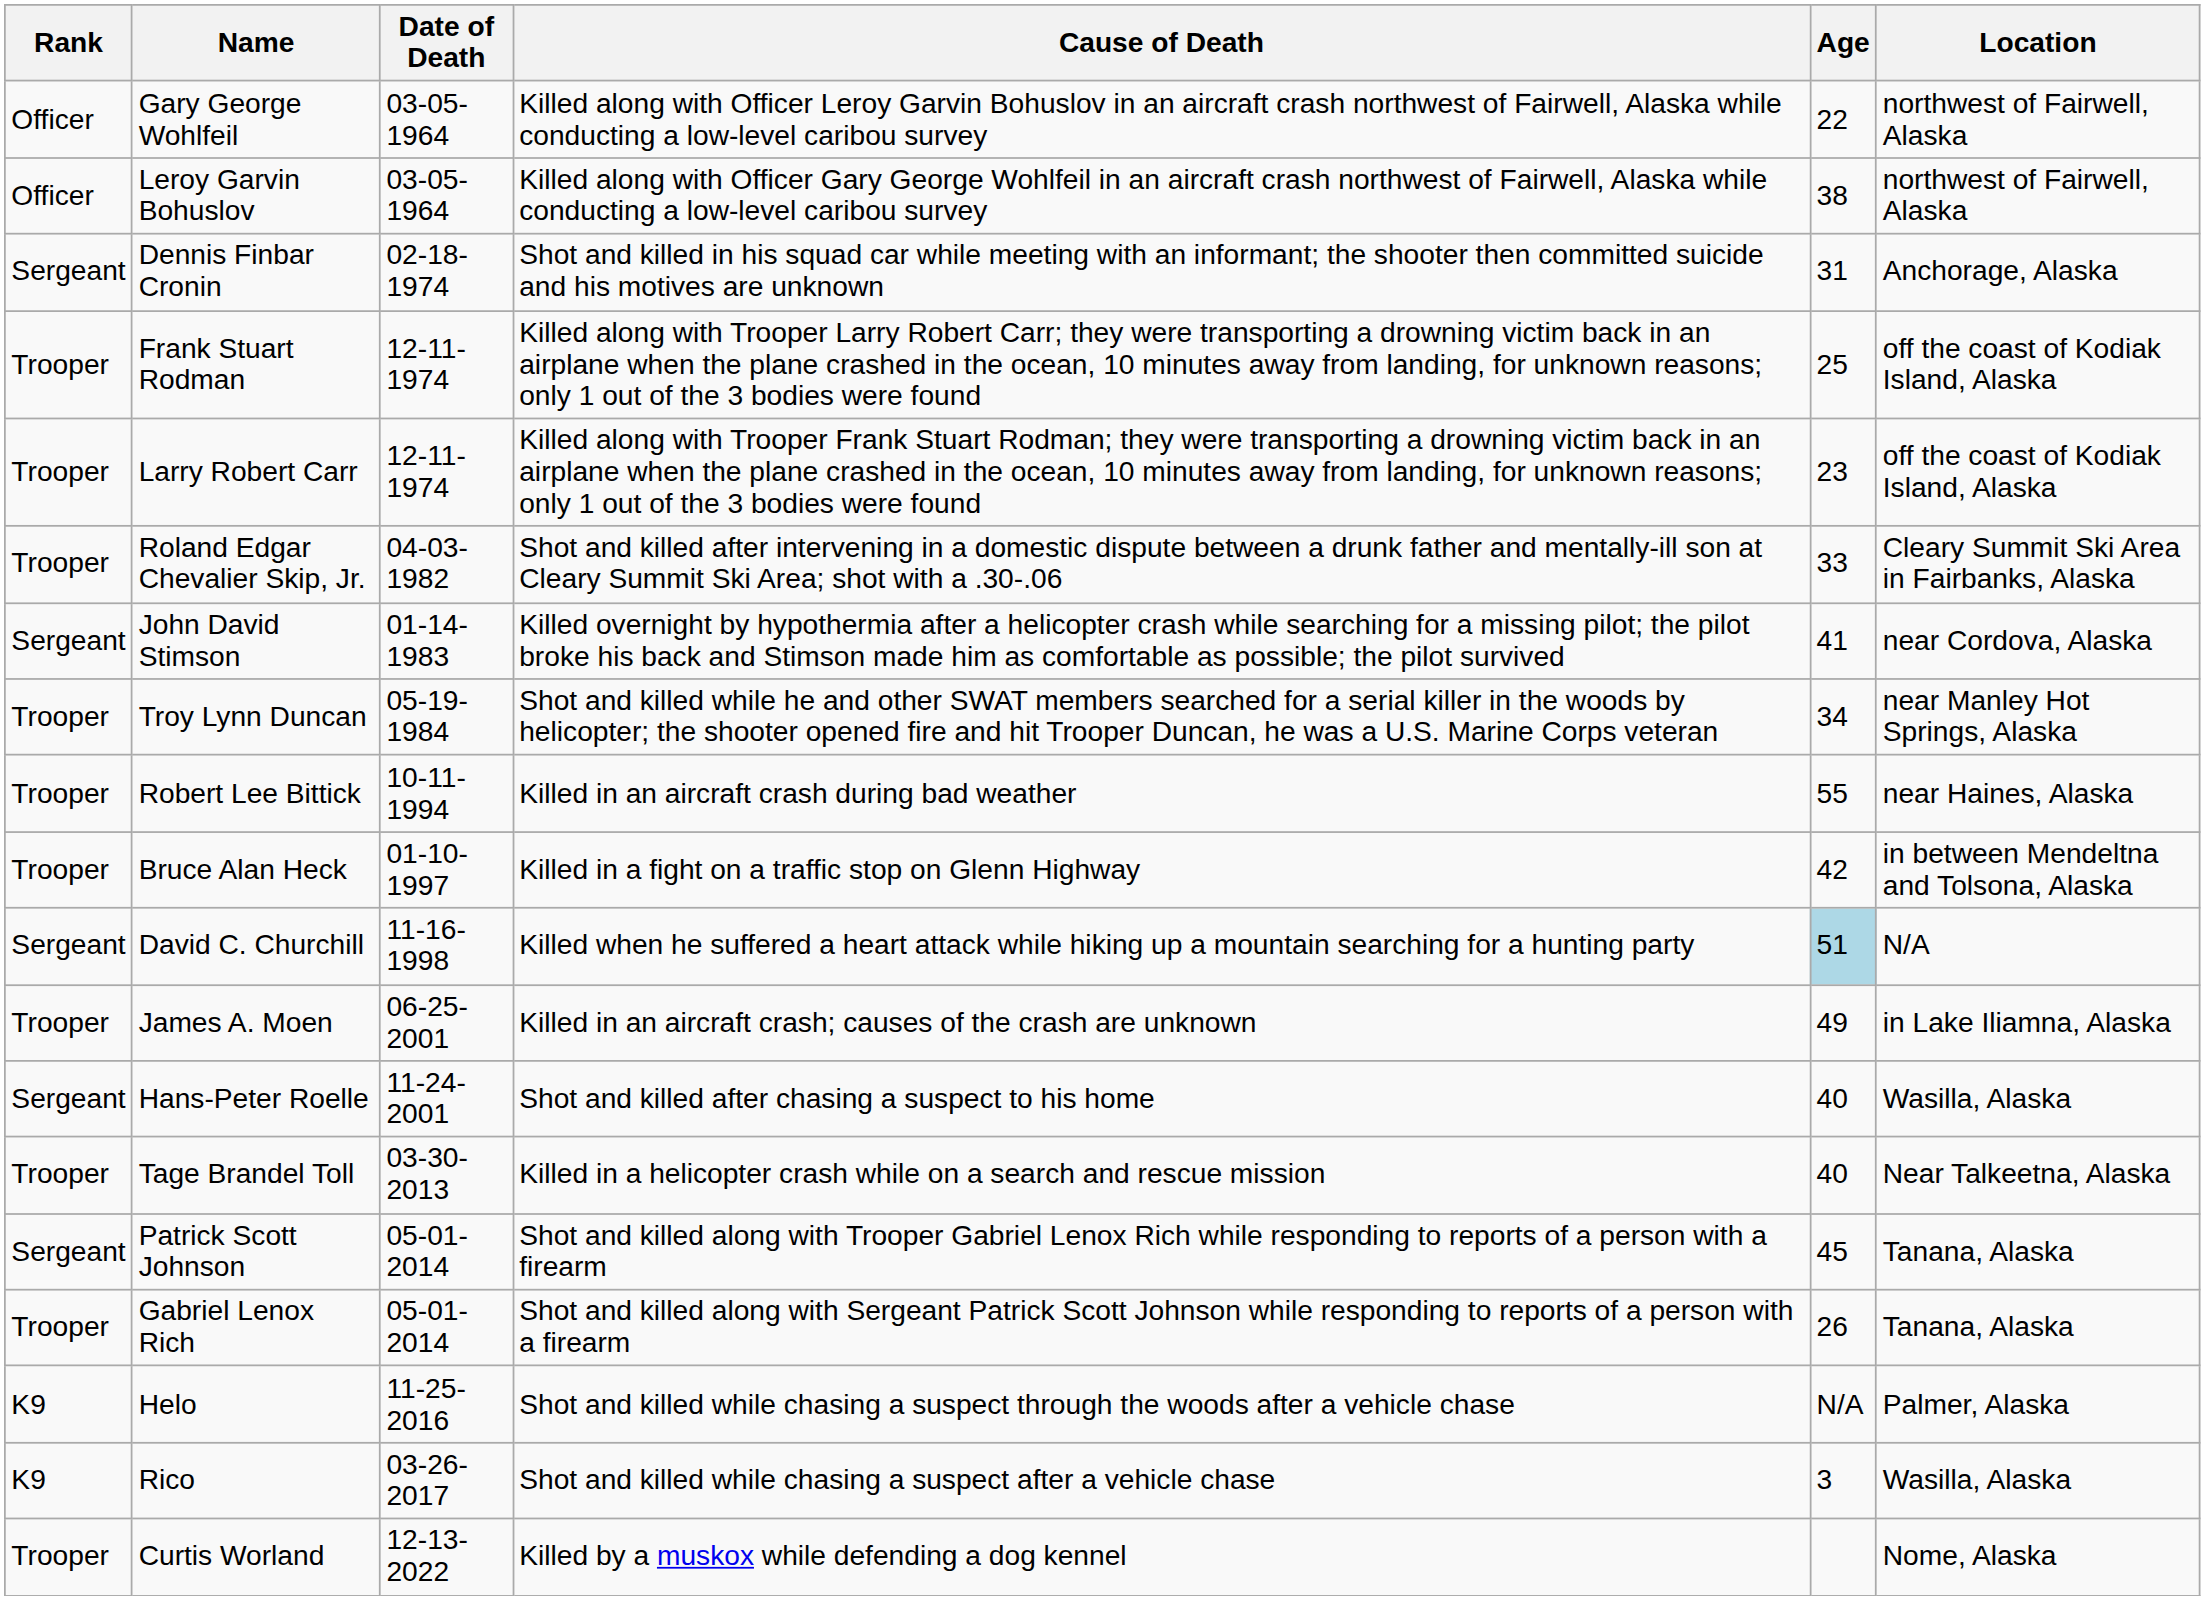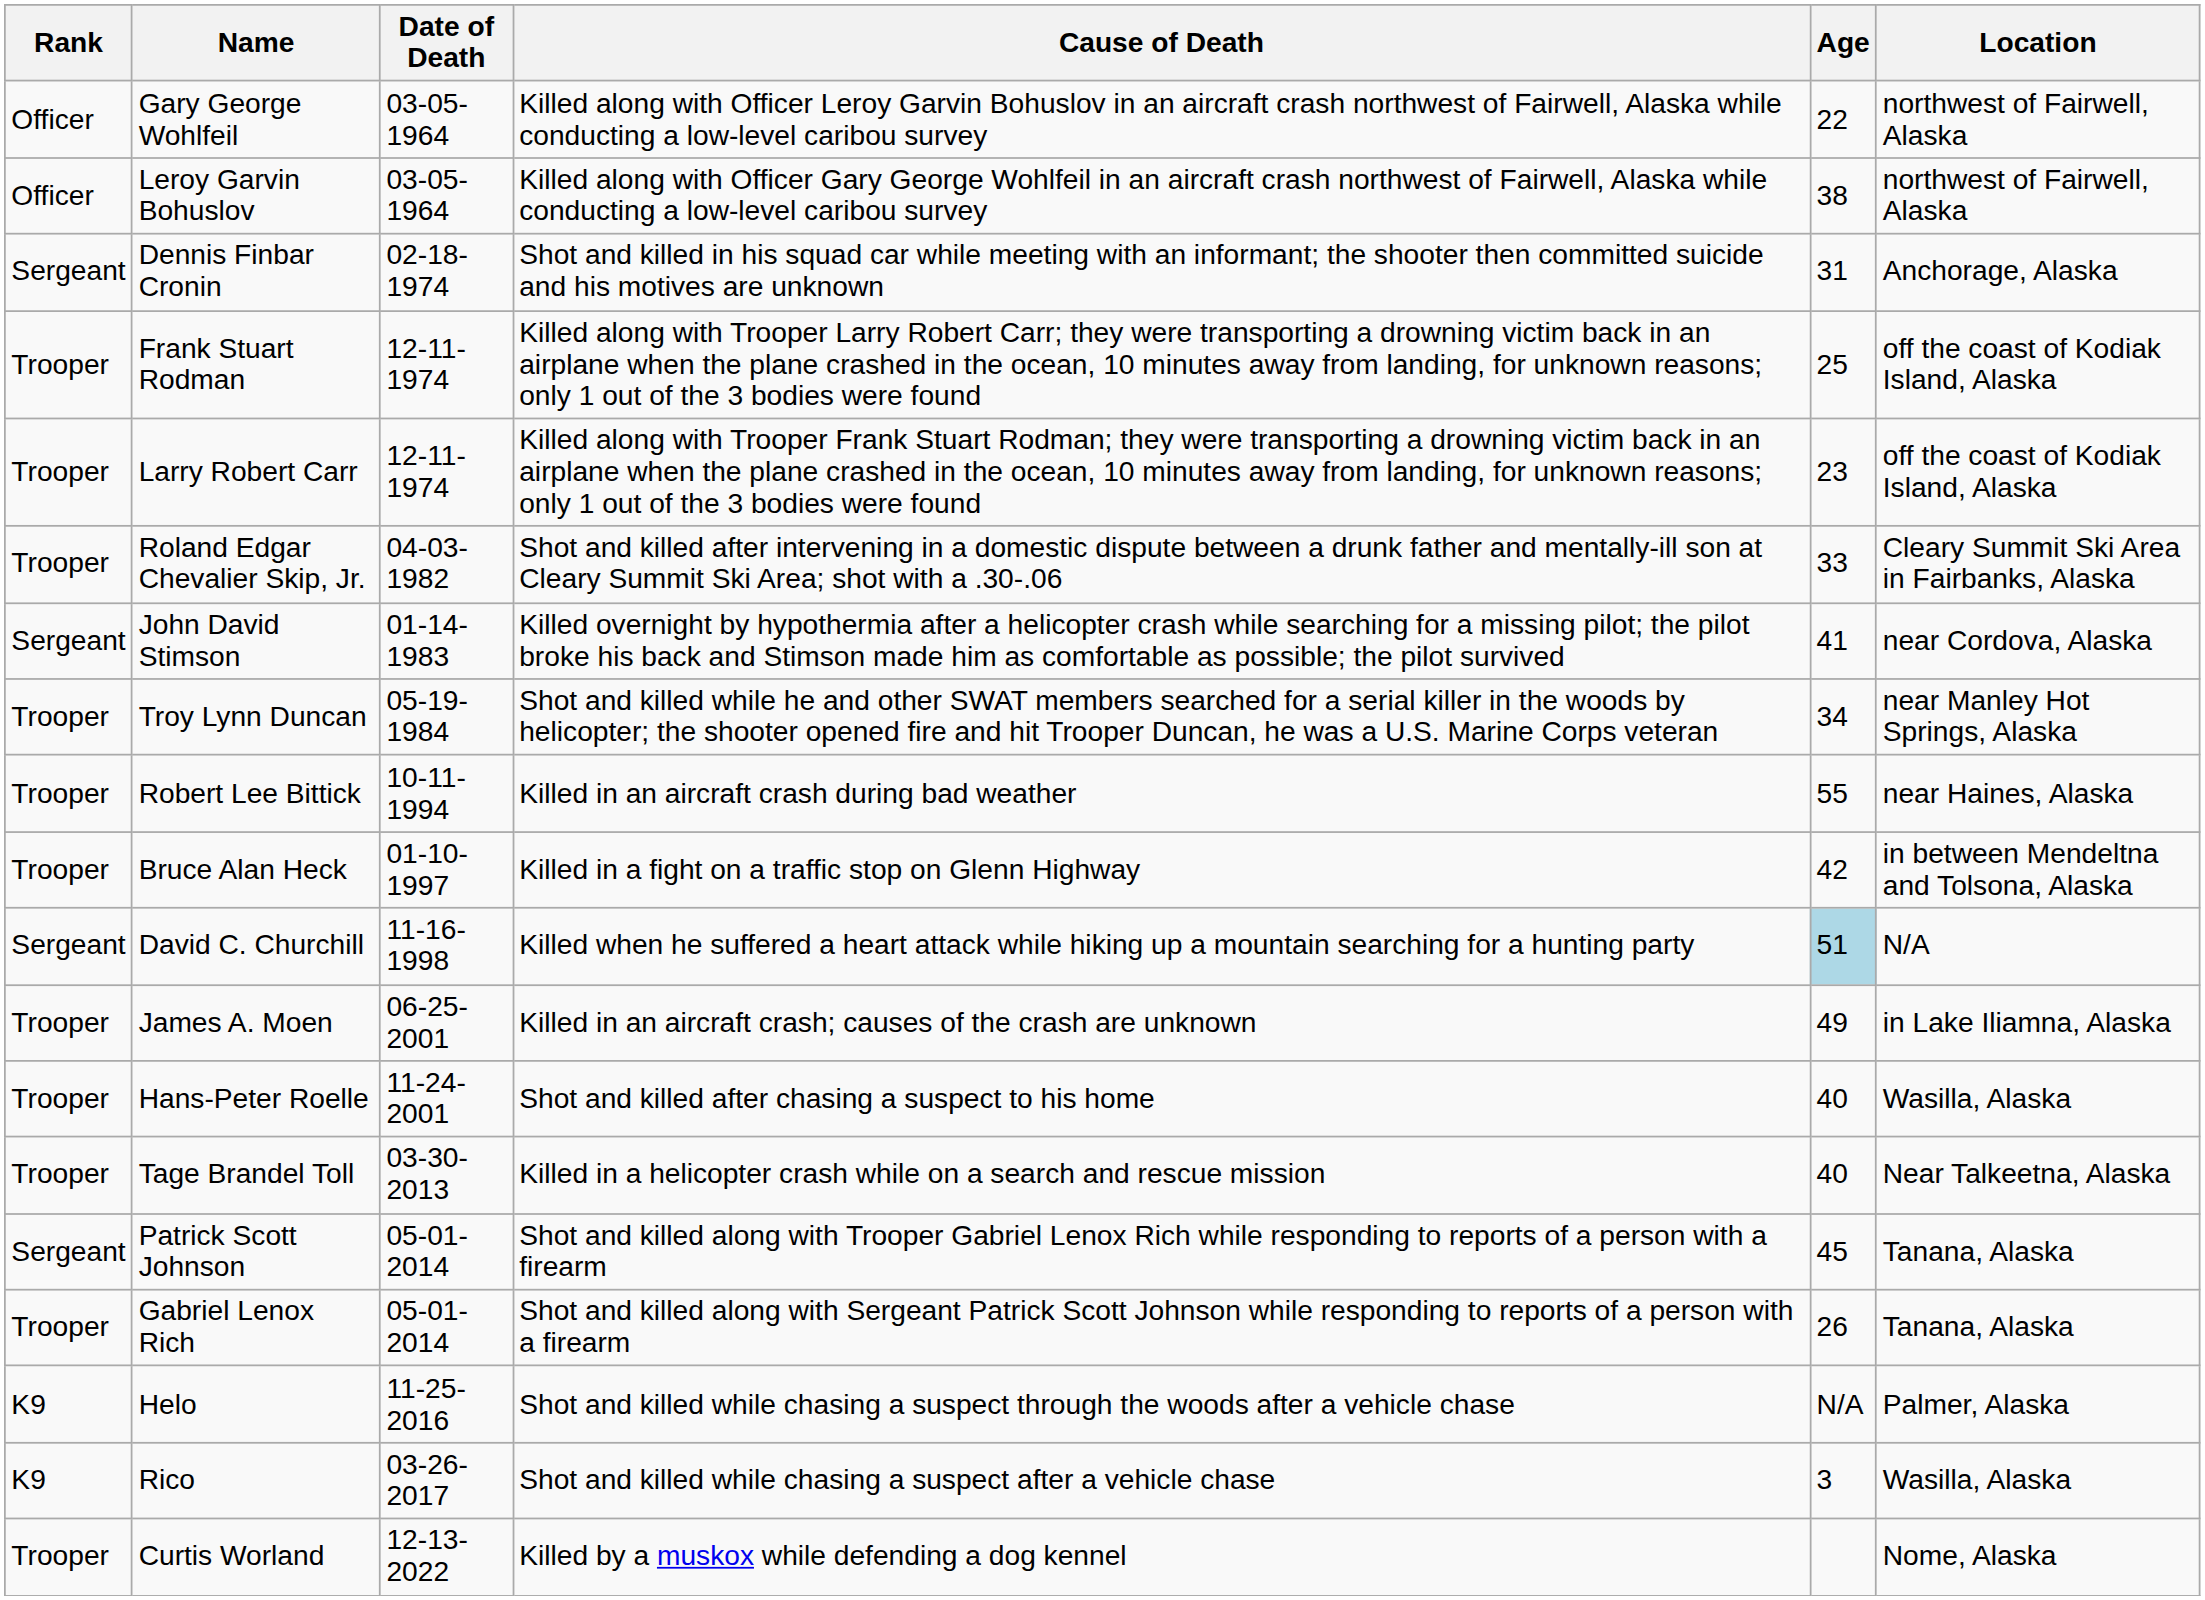 <table class="wikitable">
 <tr>
 <th>Rank</th>
 <th>Name</th>
 <th>Date of Death</th>
 <th>Cause of Death</th>
 <th>Age</th>
 <th>Location</th>
 </tr>
 <tr>
 <td>Officer</td>
 <td>Gary George Wohlfeil</td>
 <td>03-05-1964</td>
 <td>Killed along with Officer Leroy Garvin Bohuslov in an aircraft crash northwest of Fairwell, Alaska while conducting a low-level caribou survey</td>
 <td>22</td>
 <td>northwest of Fairwell, Alaska</td>
 </tr>
 <tr>
 <td>Officer</td>
 <td>Leroy Garvin Bohuslov</td>
 <td>03-05-1964</td>
 <td>Killed along with Officer Gary George Wohlfeil in an aircraft crash northwest of Fairwell, Alaska while conducting a low-level caribou survey</td>
 <td>38</td>
 <td>northwest of Fairwell, Alaska</td>
 </tr>
 <tr>
 <td>Sergeant</td>
 <td>Dennis Finbar Cronin</td>
 <td>02-18-1974</td>
 <td>Shot and killed in his squad car while meeting with an informant; the shooter then committed suicide and his motives are unknown</td>
 <td>31</td>
 <td>Anchorage, Alaska</td>
 </tr>
 <tr>
 <td>Trooper</td>
 <td>Frank Stuart Rodman</td>
 <td>12-11-1974</td>
 <td>Killed along with Trooper Larry Robert Carr; they were transporting a drowning victim back in an airplane when the plane crashed in the ocean, 10 minutes away from landing, for unknown reasons; only 1 out of the 3 bodies were found</td>
 <td>25</td>
 <td>off the coast of Kodiak Island, Alaska</td>
 </tr>
 <tr>
 <td>Trooper</td>
 <td>Larry Robert Carr</td>
 <td>12-11-1974</td>
 <td>Killed along with Trooper Frank Stuart Rodman; they were transporting a drowning victim back in an airplane when the plane crashed in the ocean, 10 minutes away from landing, for unknown reasons; only 1 out of the 3 bodies were found</td>
 <td>23</td>
 <td>off the coast of Kodiak Island, Alaska</td>
 </tr>
 <tr>
 <td>Trooper</td>
 <td>Roland Edgar Chevalier Skip, Jr.</td>
 <td>04-03-1982</td>
 <td>Shot and killed after intervening in a domestic dispute between a drunk father and mentally-ill son at Cleary Summit Ski Area; shot with a .30-.06</td>
 <td>33</td>
 <td>Cleary Summit Ski Area in Fairbanks, Alaska</td>
 </tr>
 <tr>
 <td>Sergeant</td>
 <td>John David Stimson</td>
 <td>01-14-1983</td>
 <td>Killed overnight by hypothermia after a helicopter crash while searching for a missing pilot; the pilot broke his back and Stimson made him as comfortable as possible; the pilot survived</td>
 <td>41</td>
 <td>near Cordova, Alaska</td>
 </tr>
 <tr>
 <td>Trooper</td>
 <td>Troy Lynn Duncan</td>
 <td>05-19-1984</td>
 <td>Shot and killed while he and other SWAT members searched for a serial killer in the woods by helicopter; the shooter opened fire and hit Trooper Duncan, he was a U.S. Marine Corps veteran</td>
 <td>34</td>
 <td>near Manley Hot Springs, Alaska</td>
 </tr>
 <tr>
 <td>Trooper</td>
 <td>Robert Lee Bittick</td>
 <td>10-11-1994</td>
 <td>Killed in an aircraft crash during bad weather</td>
 <td>55</td>
 <td>near Haines, Alaska</td>
 </tr>
 <tr>
 <td>Trooper</td>
 <td>Bruce Alan Heck</td>
 <td>01-10-1997</td>
 <td>Killed in a fight on a traffic stop on Glenn Highway</td>
 <td>42</td>
 <td>in between Mendeltna and Tolsona, Alaska</td>
 </tr>
 <tr>
 <td>Sergeant</td>
 <td>David C. Churchill</td>
 <td>11-16-1998</td>
 <td>Killed when he suffered a heart attack while hiking up a mountain searching for a hunting party</td>
 <td style="background: lightblue;">51</td>
 <td>N/A</td>
 </tr>
 <tr>
 <td>Trooper</td>
 <td>James A. Moen</td>
 <td>06-25-2001</td>
 <td>Killed in an aircraft crash; causes of the crash are unknown</td>
 <td>49</td>
 <td>in Lake Iliamna, Alaska</td>
 </tr>
 <tr>
-<td>Sergeant</td>
+<td>Trooper</td>
 <td>Hans-Peter Roelle</td>
 <td>11-24-2001</td>
 <td>Shot and killed after chasing a suspect to his home</td>
 <td>40</td>
 <td>Wasilla, Alaska</td>
 </tr>
 <tr>
 <td>Trooper</td>
 <td>Tage Brandel Toll</td>
 <td>03-30-2013</td>
 <td>Killed in a helicopter crash while on a search and rescue mission</td>
 <td>40</td>
 <td>Near Talkeetna, Alaska</td>
 </tr>
 <tr>
 <td>Sergeant</td>
 <td>Patrick Scott Johnson</td>
 <td>05-01-2014</td>
 <td>Shot and killed along with Trooper Gabriel Lenox Rich while responding to reports of a person with a firearm</td>
 <td>45</td>
 <td>Tanana, Alaska</td>
 </tr>
 <tr>
 <td>Trooper</td>
 <td>Gabriel Lenox Rich</td>
 <td>05-01-2014</td>
 <td>Shot and killed along with Sergeant Patrick Scott Johnson while responding to reports of a person with a firearm</td>
 <td>26</td>
 <td>Tanana, Alaska</td>
 </tr>
 <tr>
 <td>K9</td>
 <td>Helo</td>
 <td>11-25-2016</td>
 <td>Shot and killed while chasing a suspect through the woods after a vehicle chase</td>
 <td>N/A</td>
 <td>Palmer, Alaska</td>
 </tr>
 <tr>
 <td>K9</td>
 <td>Rico</td>
 <td>03-26-2017</td>
 <td>Shot and killed while chasing a suspect after a vehicle chase</td>
 <td>3</td>
 <td>Wasilla, Alaska</td>
 </tr>
 <tr>
 <td>Trooper</td>
 <td>Curtis Worland</td>
 <td>12-13-2022</td>
 <td>Killed by a <a href='#'>muskox</a> while defending a dog kennel</td>
 <td></td>
 <td>Nome, Alaska</td>
 </tr>
 </table>
